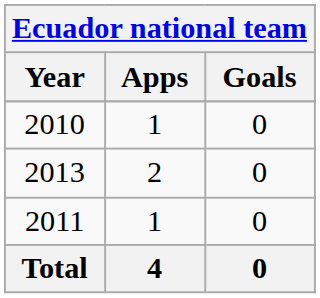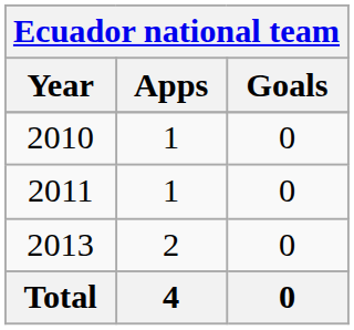 <table class="wikitable" style="text-align:center">
 <tr>
 <th colspan="3"><a href='#'>Ecuador national team</a></th>
 </tr>
 <tr>
 <th>Year</th>
 <th>Apps</th>
 <th>Goals</th>
 </tr>
 <tr>
 </tr>
 <tr>
 <td>2010</td>
 <td>1</td>
 <td>0</td>
 </tr>
 <tr>
-<td>2013</td>
-<td>2</td>
+<td>2011</td>
+<td>1</td>
 <td>0</td>
 </tr>
 <tr>
-<td>2011</td>
-<td>1</td>
+<td>2013</td>
+<td>2</td>
 <td>0</td>
 </tr>
 <tr>
 <th>Total</th>
 <th>4</th>
 <th>0</th>
 </tr>
 </table>
